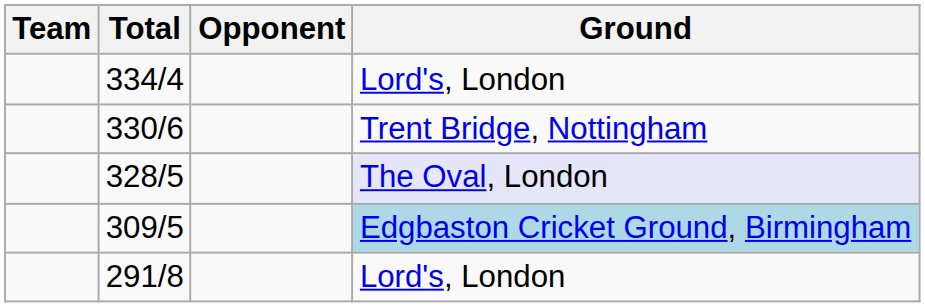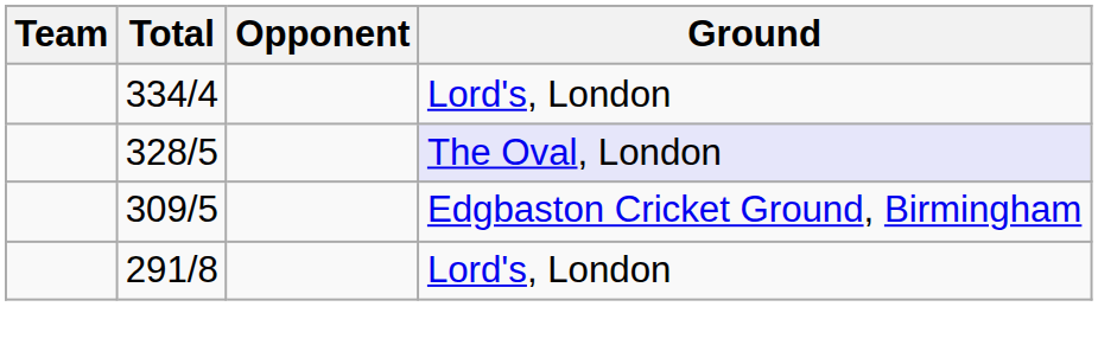 <table class="wikitable">
 <tr>
 <th>Team</th>
 <th>Total</th>
 <th>Opponent</th>
 <th>Ground</th>
 </tr>
 <tr>
 <td></td>
 <td>334/4</td>
 <td></td>
 <td><a href='#'>Lord's</a>, London</td>
 </tr>
 <tr>
 <td></td>
-<td>330/6</td>
-<td></td>
-<td><a href='#'>Trent Bridge</a>, <a href='#'>Nottingham</a></td>
-</tr>
-<tr>
-<td></td>
 <td>328/5</td>
 <td></td>
 <td style="background: lavender;"><a href='#'>The Oval</a>, London</td>
 </tr>
 <tr>
 <td></td>
 <td>309/5</td>
 <td></td>
-<td style="background: lightblue;"><a href='#'>Edgbaston Cricket Ground</a>, <a href='#'>Birmingham</a></td>
+<td><a href='#'>Edgbaston Cricket Ground</a>, <a href='#'>Birmingham</a></td>
 </tr>
 <tr>
 <td></td>
 <td>291/8</td>
 <td></td>
 <td><a href='#'>Lord's</a>, London</td>
 </tr>
 </table>
